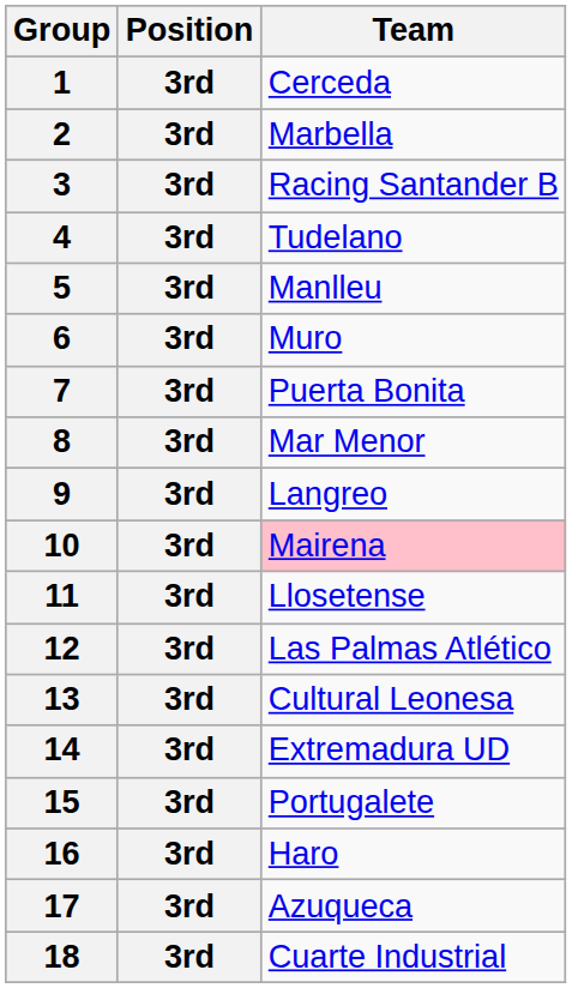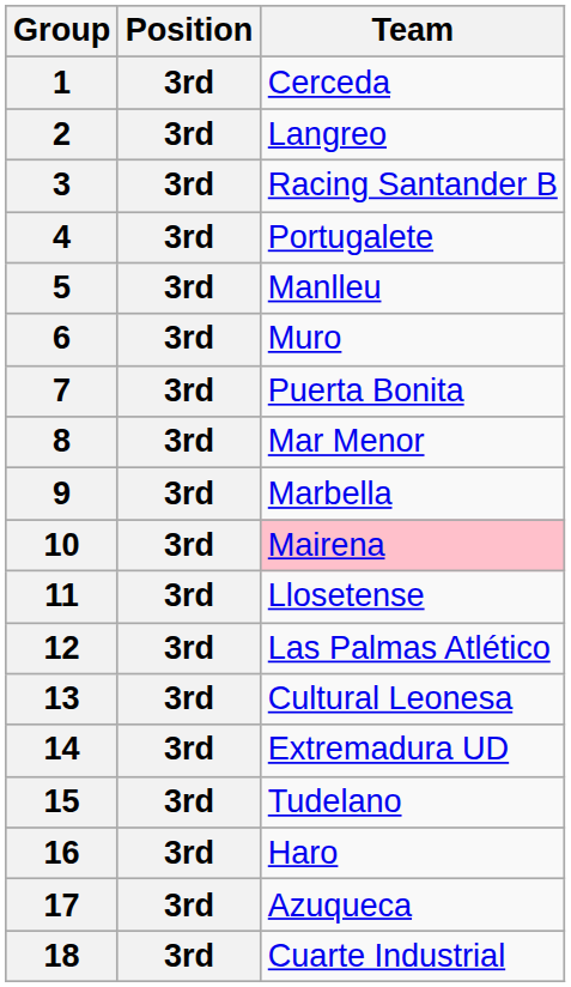 <table class="wikitable">
 <tr>
 <th>Group</th>
 <th>Position</th>
 <th>Team</th>
 </tr>
 <tr>
 <th>1</th>
 <th>3rd</th>
 <td><a href='#'>Cerceda</a></td>
 </tr>
 <tr>
 <th>2</th>
 <th>3rd</th>
-<td><a href='#'>Marbella</a></td>
+<td><a href='#'>Langreo</a></td>
 </tr>
 <tr>
 <th>3</th>
 <th>3rd</th>
 <td><a href='#'>Racing Santander B</a></td>
 </tr>
 <tr>
 <th>4</th>
 <th>3rd</th>
-<td><a href='#'>Tudelano</a></td>
+<td><a href='#'>Portugalete</a></td>
 </tr>
 <tr>
 <th>5</th>
 <th>3rd</th>
 <td><a href='#'>Manlleu</a></td>
 </tr>
 <tr>
 <th>6</th>
 <th>3rd</th>
 <td><a href='#'>Muro</a></td>
 </tr>
 <tr>
 <th>7</th>
 <th>3rd</th>
 <td><a href='#'>Puerta Bonita</a></td>
 </tr>
 <tr>
 <th>8</th>
 <th>3rd</th>
 <td><a href='#'>Mar Menor</a></td>
 </tr>
 <tr>
 <th>9</th>
 <th>3rd</th>
-<td><a href='#'>Langreo</a></td>
+<td><a href='#'>Marbella</a></td>
 </tr>
 <tr>
 <th>10</th>
 <th>3rd</th>
 <td style="background: pink;"><a href='#'>Mairena</a></td>
 </tr>
 <tr>
 <th>11</th>
 <th>3rd</th>
 <td><a href='#'>Llosetense</a></td>
 </tr>
 <tr>
 <th>12</th>
 <th>3rd</th>
 <td><a href='#'>Las Palmas Atlético</a></td>
 </tr>
 <tr>
 <th>13</th>
 <th>3rd</th>
 <td><a href='#'>Cultural Leonesa</a></td>
 </tr>
 <tr>
 <th>14</th>
 <th>3rd</th>
 <td><a href='#'>Extremadura UD</a></td>
 </tr>
 <tr>
 <th>15</th>
 <th>3rd</th>
-<td><a href='#'>Portugalete</a></td>
+<td><a href='#'>Tudelano</a></td>
 </tr>
 <tr>
 <th>16</th>
 <th>3rd</th>
 <td><a href='#'>Haro</a></td>
 </tr>
 <tr>
 <th>17</th>
 <th>3rd</th>
 <td><a href='#'>Azuqueca</a></td>
 </tr>
 <tr>
 <th>18</th>
 <th>3rd</th>
 <td><a href='#'>Cuarte Industrial</a></td>
 </tr>
 <tr>
 </tr>
 </table>
